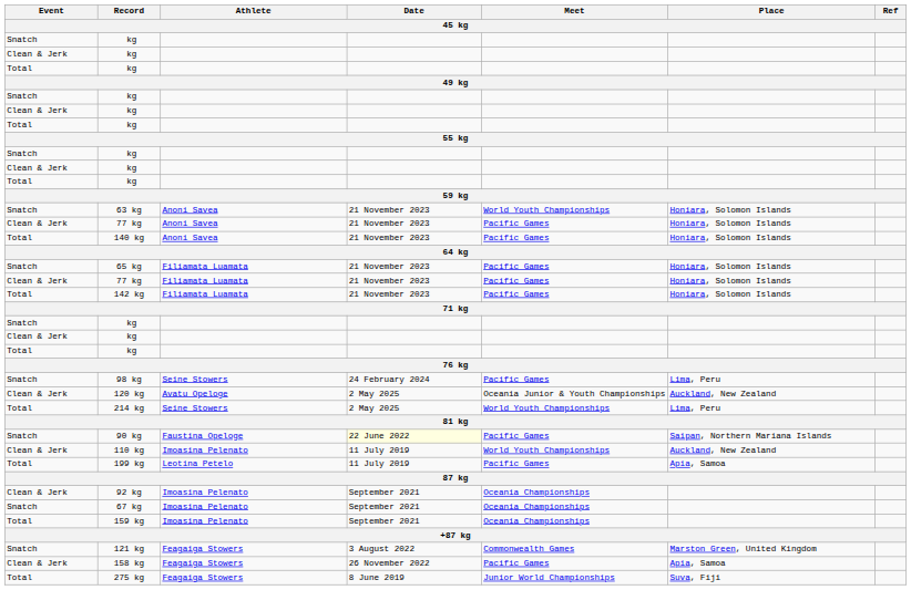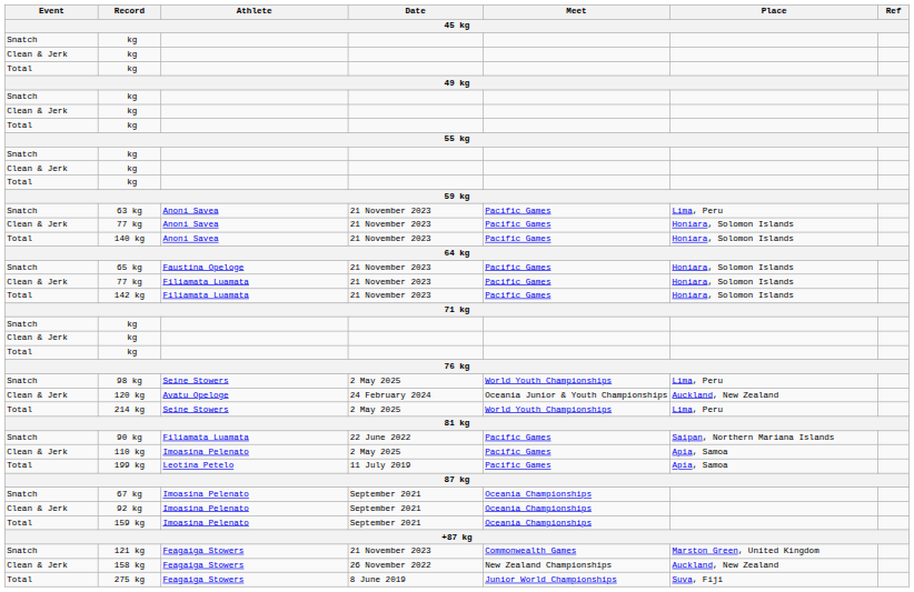 <table class="wikitable" style="font-size:90%;">
 <tr>
 <th width=9%>Event</th>
 <th width=6%>Record</th>
 <th width=18%>Athlete</th>
 <th width=13%>Date</th>
 <th width=18%>Meet</th>
 <th width=20%>Place</th>
 <th width=3%>Ref</th>
 </tr>
 <tr bgcolor="#DDDDDD">
 <th colspan=7>45 kg</th>
 </tr>
 <tr>
 <td>Snatch</td>
 <td align="center"> kg</td>
 <td></td>
 <td></td>
 <td></td>
 <td></td>
 <td></td>
 </tr>
 <tr>
 <td>Clean & Jerk</td>
 <td align="center"> kg</td>
 <td></td>
 <td></td>
 <td></td>
 <td></td>
 <td></td>
 </tr>
 <tr>
 <td>Total</td>
 <td align="center"> kg</td>
 <td></td>
 <td></td>
 <td></td>
 <td></td>
 <td></td>
 </tr>
 <tr bgcolor="#DDDDDD">
 <th colspan=7>49 kg</th>
 </tr>
 <tr>
 <td>Snatch</td>
 <td align="center"> kg</td>
 <td></td>
 <td></td>
 <td></td>
 <td></td>
 <td></td>
 </tr>
 <tr>
 <td>Clean & Jerk</td>
 <td align="center"> kg</td>
 <td></td>
 <td></td>
 <td></td>
 <td></td>
 <td></td>
 </tr>
 <tr>
 <td>Total</td>
 <td align="center"> kg</td>
 <td></td>
 <td></td>
 <td></td>
 <td></td>
 <td></td>
 </tr>
 <tr bgcolor="#DDDDDD">
 <th colspan=7>55 kg</th>
 </tr>
 <tr>
 <td>Snatch</td>
 <td align="center"> kg</td>
 <td></td>
 <td></td>
 <td></td>
 <td></td>
 <td></td>
 </tr>
 <tr>
 <td>Clean & Jerk</td>
 <td align="center"> kg</td>
 <td></td>
 <td></td>
 <td></td>
 <td></td>
 <td></td>
 </tr>
 <tr>
 <td>Total</td>
 <td align="center"> kg</td>
 <td></td>
 <td></td>
 <td></td>
 <td></td>
 <td></td>
 </tr>
 <tr bgcolor="#DDDDDD">
 <th colspan=7>59 kg</th>
 </tr>
 <tr>
 <td>Snatch</td>
 <td align="center">63 kg</td>
 <td><a href='#'>Anoni Savea</a></td>
 <td>21 November 2023</td>
-<td><a href='#'>World Youth Championships</a></td>
-<td><a href='#'>Honiara</a>, Solomon Islands</td>
+<td><a href='#'>Pacific Games</a></td>
+<td><a href='#'>Lima</a>, Peru</td>
 <td></td>
 </tr>
 <tr>
 <td>Clean & Jerk</td>
 <td align="center">77 kg</td>
 <td><a href='#'>Anoni Savea</a></td>
 <td>21 November 2023</td>
 <td><a href='#'>Pacific Games</a></td>
 <td><a href='#'>Honiara</a>, Solomon Islands</td>
 <td></td>
 </tr>
 <tr>
 <td>Total</td>
 <td align="center">140 kg</td>
 <td><a href='#'>Anoni Savea</a></td>
 <td>21 November 2023</td>
 <td><a href='#'>Pacific Games</a></td>
 <td><a href='#'>Honiara</a>, Solomon Islands</td>
 <td></td>
 </tr>
 <tr bgcolor="#DDDDDD">
 <th colspan=7>64 kg</th>
 </tr>
 <tr>
 <td>Snatch</td>
 <td align="center">65 kg</td>
-<td><a href='#'>Filiamata Luamata</a></td>
+<td><a href='#'>Faustina Opeloge</a></td>
 <td>21 November 2023</td>
 <td><a href='#'>Pacific Games</a></td>
 <td><a href='#'>Honiara</a>, Solomon Islands</td>
 <td></td>
 </tr>
 <tr>
 <td>Clean & Jerk</td>
 <td align="center">77 kg</td>
 <td><a href='#'>Filiamata Luamata</a></td>
 <td>21 November 2023</td>
 <td><a href='#'>Pacific Games</a></td>
 <td><a href='#'>Honiara</a>, Solomon Islands</td>
 <td></td>
 </tr>
 <tr>
 <td>Total</td>
 <td align="center">142 kg</td>
 <td><a href='#'>Filiamata Luamata</a></td>
 <td>21 November 2023</td>
 <td><a href='#'>Pacific Games</a></td>
 <td><a href='#'>Honiara</a>, Solomon Islands</td>
 <td></td>
 </tr>
 <tr bgcolor="#DDDDDD">
 <th colspan=7>71 kg</th>
 </tr>
 <tr>
 <td>Snatch</td>
 <td align="center"> kg</td>
 <td></td>
 <td></td>
 <td></td>
 <td></td>
 <td></td>
 </tr>
 <tr>
 <td>Clean & Jerk</td>
 <td align="center"> kg</td>
 <td></td>
 <td></td>
 <td></td>
 <td></td>
 <td></td>
 </tr>
 <tr>
 <td>Total</td>
 <td align="center"> kg</td>
 <td></td>
 <td></td>
 <td></td>
 <td></td>
 <td></td>
 </tr>
 <tr bgcolor="#DDDDDD">
 <th colspan=7>76 kg</th>
 </tr>
 <tr>
 <td>Snatch</td>
 <td align="center">98 kg</td>
 <td><a href='#'>Seine Stowers</a></td>
-<td>24 February 2024</td>
-<td><a href='#'>Pacific Games</a></td>
+<td>2 May 2025</td>
+<td><a href='#'>World Youth Championships</a></td>
 <td><a href='#'>Lima</a>, Peru</td>
 <td></td>
 </tr>
 <tr>
 <td>Clean & Jerk</td>
 <td align="center">120 kg</td>
 <td><a href='#'>Avatu Opeloge</a></td>
-<td>2 May 2025</td>
+<td>24 February 2024</td>
 <td>Oceania Junior & Youth Championships</td>
 <td><a href='#'>Auckland</a>, New Zealand</td>
 <td></td>
 </tr>
 <tr>
 <td>Total</td>
 <td align="center">214 kg</td>
 <td><a href='#'>Seine Stowers</a></td>
 <td>2 May 2025</td>
 <td><a href='#'>World Youth Championships</a></td>
 <td><a href='#'>Lima</a>, Peru</td>
 <td></td>
 </tr>
 <tr bgcolor="#DDDDDD">
 <th colspan=7>81 kg</th>
 </tr>
 <tr>
 <td>Snatch</td>
 <td align="center">90 kg</td>
-<td><a href='#'>Faustina Opeloge</a></td>
-<td style="background: lightyellow;">22 June 2022</td>
+<td><a href='#'>Filiamata Luamata</a></td>
+<td>22 June 2022</td>
 <td><a href='#'>Pacific Games</a></td>
 <td><a href='#'>Saipan</a>, Northern Mariana Islands</td>
 <td></td>
 </tr>
 <tr>
 <td>Clean & Jerk</td>
 <td align="center">110 kg</td>
 <td><a href='#'>Imoasina Pelenato</a></td>
-<td>11 July 2019</td>
-<td><a href='#'>World Youth Championships</a></td>
-<td><a href='#'>Auckland</a>, New Zealand</td>
+<td>2 May 2025</td>
+<td><a href='#'>Pacific Games</a></td>
+<td><a href='#'>Apia</a>, Samoa</td>
 <td></td>
 </tr>
 <tr>
 <td>Total</td>
 <td align="center">199 kg</td>
 <td><a href='#'>Leotina Petelo</a></td>
 <td>11 July 2019</td>
 <td><a href='#'>Pacific Games</a></td>
 <td><a href='#'>Apia</a>, Samoa</td>
 <td></td>
 </tr>
 <tr bgcolor="#DDDDDD">
 <th colspan=7>87 kg</th>
 </tr>
 <tr>
-<td>Clean & Jerk</td>
-<td align="center">92 kg</td>
+<td>Snatch</td>
+<td align="center">67 kg</td>
 <td><a href='#'>Imoasina Pelenato</a></td>
 <td>September 2021</td>
 <td><a href='#'>Oceania Championships</a></td>
 <td></td>
 <td></td>
 </tr>
 <tr>
-<td>Snatch</td>
-<td align="center">67 kg</td>
+<td>Clean & Jerk</td>
+<td align="center">92 kg</td>
 <td><a href='#'>Imoasina Pelenato</a></td>
 <td>September 2021</td>
 <td><a href='#'>Oceania Championships</a></td>
 <td></td>
 <td></td>
 </tr>
 <tr>
 <td>Total</td>
 <td align="center">159 kg</td>
 <td><a href='#'>Imoasina Pelenato</a></td>
 <td>September 2021</td>
 <td><a href='#'>Oceania Championships</a></td>
 <td></td>
 <td></td>
 </tr>
 <tr bgcolor="#DDDDDD">
 <th colspan=7>+87 kg</th>
 </tr>
 <tr>
 <td>Snatch</td>
 <td align="center">121 kg</td>
 <td><a href='#'>Feagaiga Stowers</a></td>
-<td>3 August 2022</td>
+<td>21 November 2023</td>
 <td><a href='#'>Commonwealth Games</a></td>
 <td><a href='#'>Marston Green</a>, United Kingdom</td>
 <td></td>
 </tr>
 <tr>
 <td>Clean & Jerk</td>
 <td align="center">158 kg</td>
 <td><a href='#'>Feagaiga Stowers</a></td>
 <td>26 November 2022</td>
-<td><a href='#'>Pacific Games</a></td>
-<td><a href='#'>Apia</a>, Samoa</td>
+<td>New Zealand Championships</td>
+<td><a href='#'>Auckland</a>, New Zealand</td>
 <td></td>
 </tr>
 <tr>
 <td>Total</td>
 <td align="center">275 kg</td>
 <td><a href='#'>Feagaiga Stowers</a></td>
 <td>8 June 2019</td>
 <td><a href='#'>Junior World Championships</a></td>
 <td><a href='#'>Suva</a>, Fiji</td>
 <td></td>
 </tr>
 </table>
